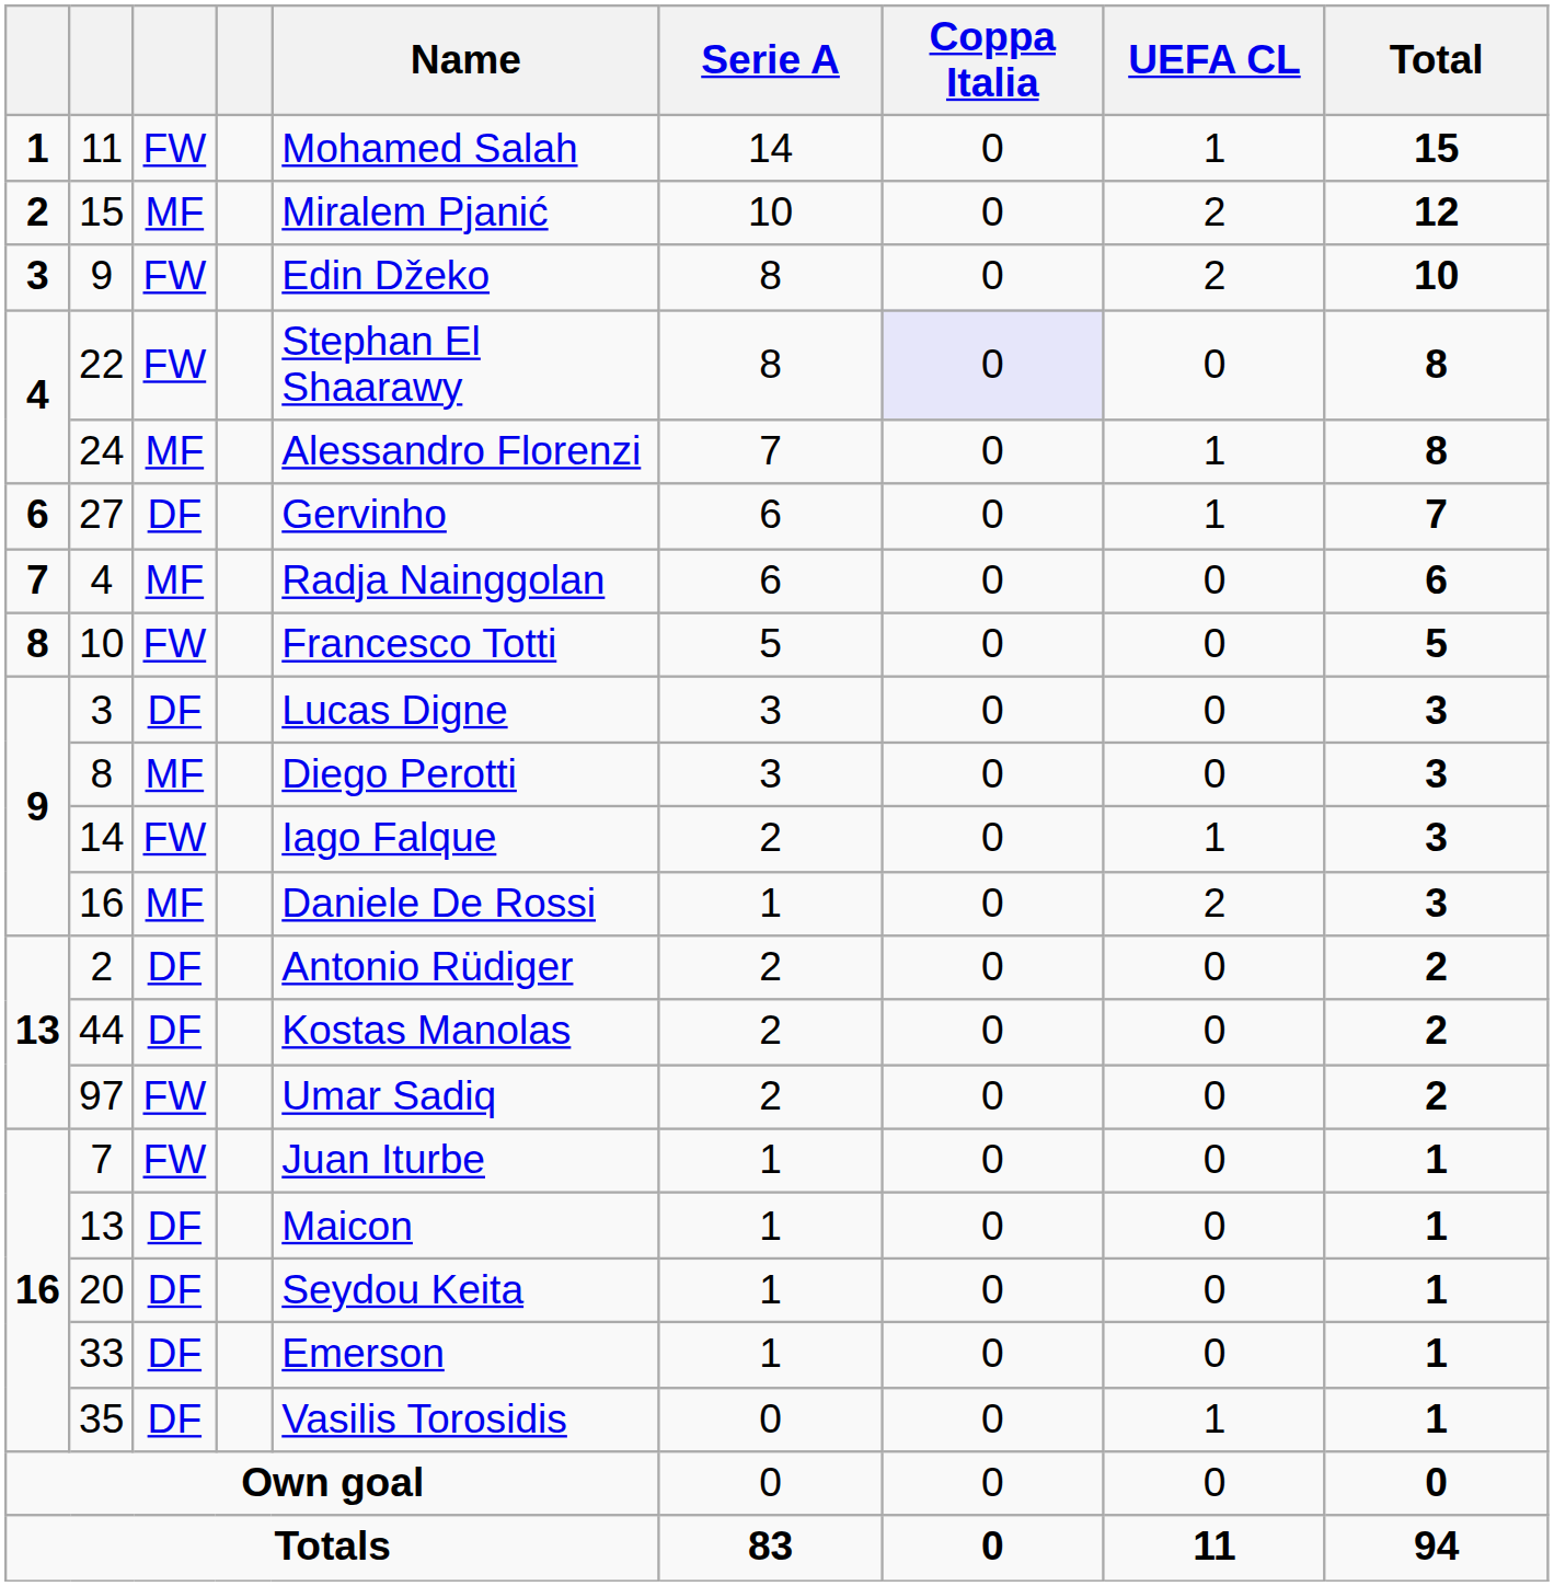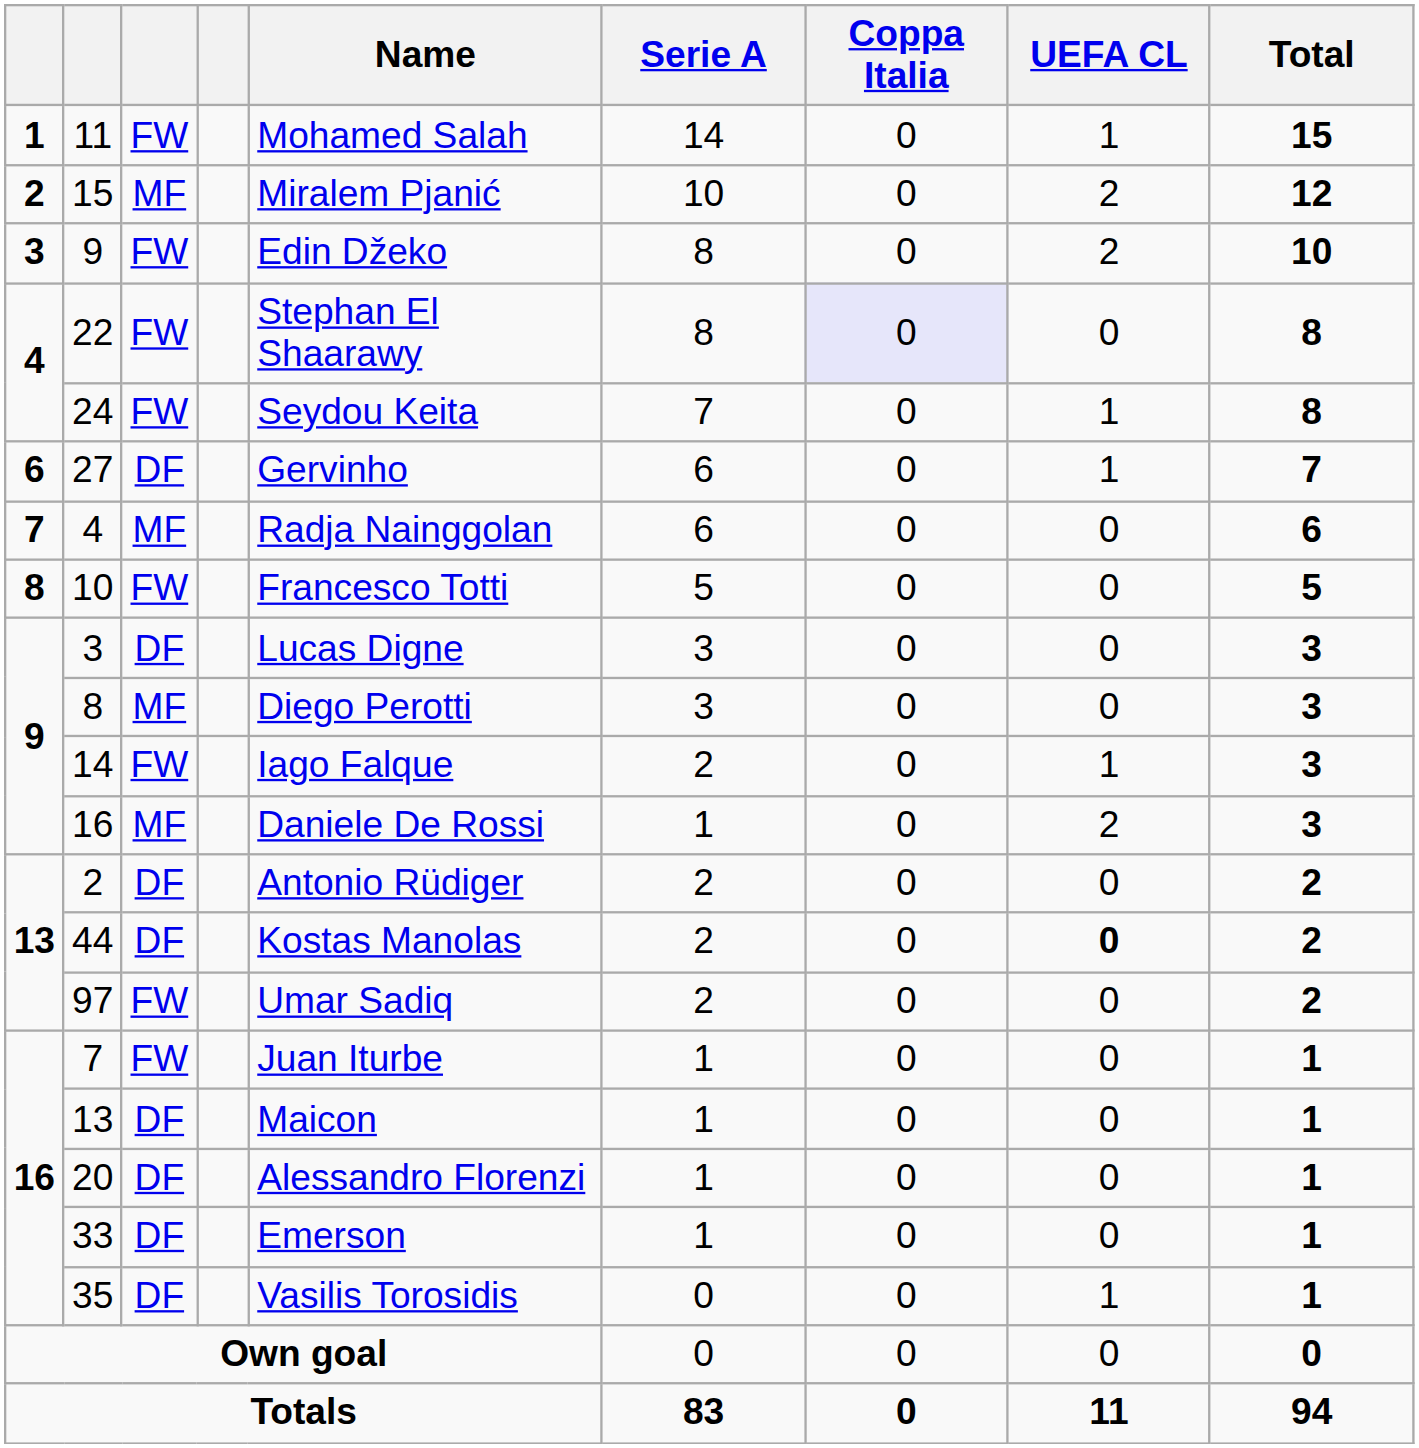 <table class="wikitable" style="text-align:center">
 <tr>
 <th width=15></th>
 <th width=15></th>
 <th width=15></th>
 <th width=15></th>
 <th width=145>Name</th>
 <th width=80><a href='#'>Serie A</a></th>
 <th width=80><a href='#'>Coppa Italia</a></th>
 <th width=80><a href='#'>UEFA CL</a></th>
 <th width=80>Total</th>
 </tr>
 <tr>
 <td><strong>1</strong></td>
 <td>11</td>
 <td><a href='#'>FW</a></td>
 <td></td>
 <td align=left><a href='#'>Mohamed Salah</a></td>
 <td>14</td>
 <td>0</td>
 <td>1</td>
 <td><strong>15</strong></td>
 </tr>
 <tr>
 <td><strong>2</strong></td>
 <td>15</td>
 <td><a href='#'>MF</a></td>
 <td></td>
 <td align=left><a href='#'>Miralem Pjanić</a></td>
 <td>10</td>
 <td>0</td>
 <td>2</td>
 <td><strong>12</strong></td>
 </tr>
 <tr>
 <td><strong>3</strong></td>
 <td>9</td>
 <td><a href='#'>FW</a></td>
 <td></td>
 <td align=left><a href='#'>Edin Džeko</a></td>
 <td>8</td>
 <td>0</td>
 <td>2</td>
 <td><strong>10</strong></td>
 </tr>
 <tr>
 <td rowspan=2><strong>4</strong></td>
 <td>22</td>
 <td><a href='#'>FW</a></td>
 <td></td>
 <td align=left><a href='#'>Stephan El Shaarawy</a></td>
 <td>8</td>
 <td style="background: lavender;">0</td>
 <td>0</td>
 <td><strong>8</strong></td>
 </tr>
 <tr>
 <td>24</td>
-<td><a href='#'>MF</a></td>
+<td><a href='#'>FW</a></td>
 <td></td>
-<td align=left><a href='#'>Alessandro Florenzi</a></td>
+<td align=left><a href='#'>Seydou Keita</a></td>
 <td>7</td>
 <td>0</td>
 <td>1</td>
 <td><strong>8</strong></td>
 </tr>
 <tr>
 <td><strong>6</strong></td>
 <td>27</td>
 <td><a href='#'>DF</a></td>
 <td></td>
 <td align=left><a href='#'>Gervinho</a></td>
 <td>6</td>
 <td>0</td>
 <td>1</td>
 <td><strong>7</strong></td>
 </tr>
 <tr>
 <td><strong>7</strong></td>
 <td>4</td>
 <td><a href='#'>MF</a></td>
 <td></td>
 <td align=left><a href='#'>Radja Nainggolan</a></td>
 <td>6</td>
 <td>0</td>
 <td>0</td>
 <td><strong>6</strong></td>
 </tr>
 <tr>
 <td><strong>8</strong></td>
 <td>10</td>
 <td><a href='#'>FW</a></td>
 <td></td>
 <td align=left><a href='#'>Francesco Totti</a></td>
 <td>5</td>
 <td>0</td>
 <td>0</td>
 <td><strong>5</strong></td>
 </tr>
 <tr>
 <td rowspan=4><strong>9</strong></td>
 <td>3</td>
 <td><a href='#'>DF</a></td>
 <td></td>
 <td align=left><a href='#'>Lucas Digne</a></td>
 <td>3</td>
 <td>0</td>
 <td>0</td>
 <td><strong>3</strong></td>
 </tr>
 <tr>
 <td>8</td>
 <td><a href='#'>MF</a></td>
 <td></td>
 <td align=left><a href='#'>Diego Perotti</a></td>
 <td>3</td>
 <td>0</td>
 <td>0</td>
 <td><strong>3</strong></td>
 </tr>
 <tr>
 <td>14</td>
 <td><a href='#'>FW</a></td>
 <td></td>
 <td align=left><a href='#'>Iago Falque</a></td>
 <td>2</td>
 <td>0</td>
 <td>1</td>
 <td><strong>3</strong></td>
 </tr>
 <tr>
 <td>16</td>
 <td><a href='#'>MF</a></td>
 <td></td>
 <td align=left><a href='#'>Daniele De Rossi</a></td>
 <td>1</td>
 <td>0</td>
 <td>2</td>
 <td><strong>3</strong></td>
 </tr>
 <tr>
 <td rowspan=3><strong>13</strong></td>
 <td>2</td>
 <td><a href='#'>DF</a></td>
 <td></td>
 <td align=left><a href='#'>Antonio Rüdiger</a></td>
 <td>2</td>
 <td>0</td>
 <td>0</td>
 <td><strong>2</strong></td>
 </tr>
 <tr>
 <td>44</td>
 <td><a href='#'>DF</a></td>
 <td></td>
 <td align=left><a href='#'>Kostas Manolas</a></td>
 <td>2</td>
 <td>0</td>
-<td>0</td>
+<td><strong>0</strong></td>
 <td><strong>2</strong></td>
 </tr>
 <tr>
 <td>97</td>
 <td><a href='#'>FW</a></td>
 <td></td>
 <td align=left><a href='#'>Umar Sadiq</a></td>
 <td>2</td>
 <td>0</td>
 <td>0</td>
 <td><strong>2</strong></td>
 </tr>
 <tr>
 <td rowspan=5><strong>16</strong></td>
 <td>7</td>
 <td><a href='#'>FW</a></td>
 <td></td>
 <td align=left><a href='#'>Juan Iturbe</a></td>
 <td>1</td>
 <td>0</td>
 <td>0</td>
 <td><strong>1</strong></td>
 </tr>
 <tr>
 <td>13</td>
 <td><a href='#'>DF</a></td>
 <td></td>
 <td align=left><a href='#'>Maicon</a></td>
 <td>1</td>
 <td>0</td>
 <td>0</td>
 <td><strong>1</strong></td>
 </tr>
 <tr>
 <td>20</td>
 <td><a href='#'>DF</a></td>
 <td></td>
-<td align=left><a href='#'>Seydou Keita</a></td>
+<td align=left><a href='#'>Alessandro Florenzi</a></td>
 <td>1</td>
 <td>0</td>
 <td>0</td>
 <td><strong>1</strong></td>
 </tr>
 <tr>
 <td>33</td>
 <td><a href='#'>DF</a></td>
 <td></td>
 <td align=left><a href='#'>Emerson</a></td>
 <td>1</td>
 <td>0</td>
 <td>0</td>
 <td><strong>1</strong></td>
 </tr>
 <tr>
 <td>35</td>
 <td><a href='#'>DF</a></td>
 <td></td>
 <td align=left><a href='#'>Vasilis Torosidis</a></td>
 <td>0</td>
 <td>0</td>
 <td>1</td>
 <td><strong>1</strong></td>
 </tr>
 <tr>
 <td colspan=5><strong>Own goal</strong></td>
 <td>0</td>
 <td>0</td>
 <td>0</td>
 <td><strong>0</strong></td>
 </tr>
 <tr>
 <td colspan=5><strong>Totals</strong></td>
 <td><strong>83</strong></td>
 <td><strong>0</strong></td>
 <td><strong>11</strong></td>
 <td><strong>94</strong></td>
 </tr>
 </table>
